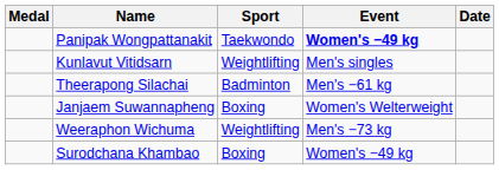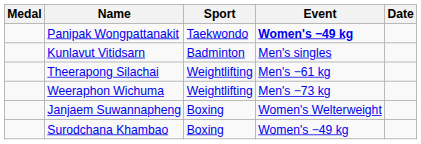 <table class="wikitable sortable" style="font-size: 95%;">
 <tr>
 <th>Medal</th>
 <th>Name</th>
 <th>Sport</th>
 <th>Event</th>
 <th>Date</th>
 </tr>
 <tr>
 <td></td>
 <td><a href='#'>Panipak Wongpattanakit</a></td>
 <td><a href='#'>Taekwondo</a></td>
 <td><strong><a href='#'>Women's −49 kg</a></strong></td>
 <td></td>
 </tr>
 <tr>
 <td></td>
 <td><a href='#'>Kunlavut Vitidsarn</a></td>
-<td><a href='#'>Weightlifting</a></td>
+<td><a href='#'>Badminton</a></td>
 <td><a href='#'>Men's singles</a></td>
 <td></td>
 </tr>
 <tr>
 <td></td>
 <td><a href='#'>Theerapong Silachai</a></td>
-<td><a href='#'>Badminton</a></td>
+<td><a href='#'>Weightlifting</a></td>
 <td><a href='#'>Men's −61 kg</a></td>
+<td></td>
+</tr>
+<tr>
+<td></td>
+<td><a href='#'>Weeraphon Wichuma</a></td>
+<td><a href='#'>Weightlifting</a></td>
+<td><a href='#'>Men's −73 kg</a></td>
 <td></td>
 </tr>
 <tr>
 <td></td>
 <td><a href='#'>Janjaem Suwannapheng</a></td>
 <td><a href='#'>Boxing</a></td>
 <td><a href='#'>Women's Welterweight</a></td>
 <td></td>
 </tr>
 <tr>
 <td></td>
-<td><a href='#'>Weeraphon Wichuma</a></td>
-<td><a href='#'>Weightlifting</a></td>
-<td><a href='#'>Men's −73 kg</a></td>
-<td></td>
-</tr>
-<tr>
-<td></td>
 <td><a href='#'>Surodchana Khambao</a></td>
 <td><a href='#'>Boxing</a></td>
 <td><a href='#'>Women's −49 kg</a></td>
 <td></td>
 </tr>
 </table>
